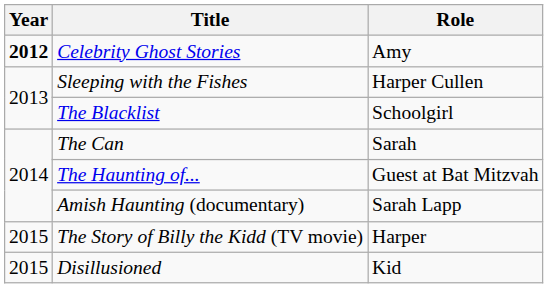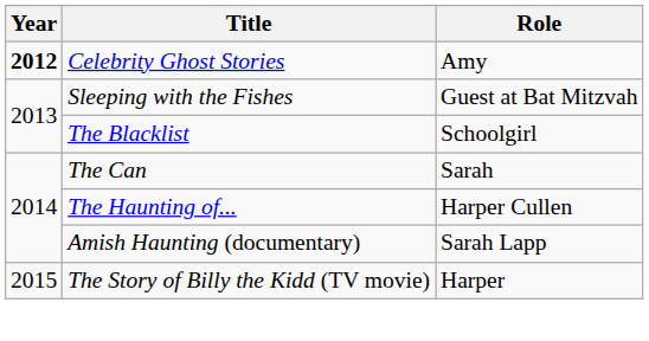 <table class="wikitable">
 <tr>
 <th>Year</th>
 <th>Title</th>
 <th>Role</th>
 </tr>
 <tr>
 <td><strong>2012</strong></td>
 <td><em><a href='#'>Celebrity Ghost Stories</a></em></td>
 <td>Amy</td>
 </tr>
 <tr>
 <td rowspan="2">2013</td>
 <td><em>Sleeping with the Fishes</em></td>
-<td>Harper Cullen</td>
+<td>Guest at Bat Mitzvah</td>
 </tr>
 <tr>
 <td><em><a href='#'>The Blacklist</a></em></td>
 <td>Schoolgirl</td>
 </tr>
 <tr>
 <td rowspan="3">2014</td>
 <td><em>The Can</em></td>
 <td>Sarah</td>
 </tr>
 <tr>
 <td><em><a href='#'>The Haunting of...</a></em></td>
-<td>Guest at Bat Mitzvah</td>
+<td>Harper Cullen</td>
 </tr>
 <tr>
 <td><em>Amish Haunting</em> (documentary)</td>
 <td>Sarah Lapp</td>
 </tr>
 <tr>
 <td>2015</td>
 <td><em>The Story of Billy the Kidd</em> (TV movie)</td>
 <td>Harper</td>
 </tr>
-<tr>
-<td>2015</td>
-<td><em>Disillusioned</em></td>
-<td>Kid</td>
-</tr>
 </table>
